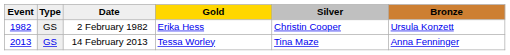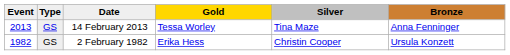 <table class="wikitable plainrowheaders" style="background:#fff; font-size:86%; line-height:15px; border:grey solid 1px; border-collapse:collapse;">
 <tr>
 <th style="background-color: #EFEFEF;" width="40">Event</th>
 <th style="background-color: #EFEFEF;" width="30">Type</th>
 <th style="background-color: #EFEFEF;" width="125">Date</th>
 <th style="background-color: #FFD700;" width="160">Gold</th>
 <th style="background-color: #C0C0C0;" width="160">Silver</th>
 <th style="background-color: #CD7F32;" width="160">Bronze</th>
 </tr>
 <tr>
+<td align=center><a href='#'>2013</a></td>
+<td align=center bgcolor=#EFEFEF><a href='#'>GS</a></td>
+<td align=right>14 February 2013  </td>
+<td> <a href='#'>Tessa Worley</a></td>
+<td> <a href='#'>Tina Maze</a></td>
+<td> <a href='#'>Anna Fenninger</a></td>
+</tr>
+<tr>
 <td align=center><a href='#'>1982</a></td>
 <td align=center bgcolor=#EFEFEF>GS</td>
 <td align=right>2 February 1982  </td>
 <td> <a href='#'>Erika Hess</a></td>
 <td> <a href='#'>Christin Cooper</a></td>
 <td> <a href='#'>Ursula Konzett</a></td>
 </tr>
-<tr>
-<td align=center><a href='#'>2013</a></td>
-<td align=center bgcolor=#EFEFEF><a href='#'>GS</a></td>
-<td align=right>14 February 2013  </td>
-<td> <a href='#'>Tessa Worley</a></td>
-<td> <a href='#'>Tina Maze</a></td>
-<td> <a href='#'>Anna Fenninger</a></td>
-</tr>
 </table>
